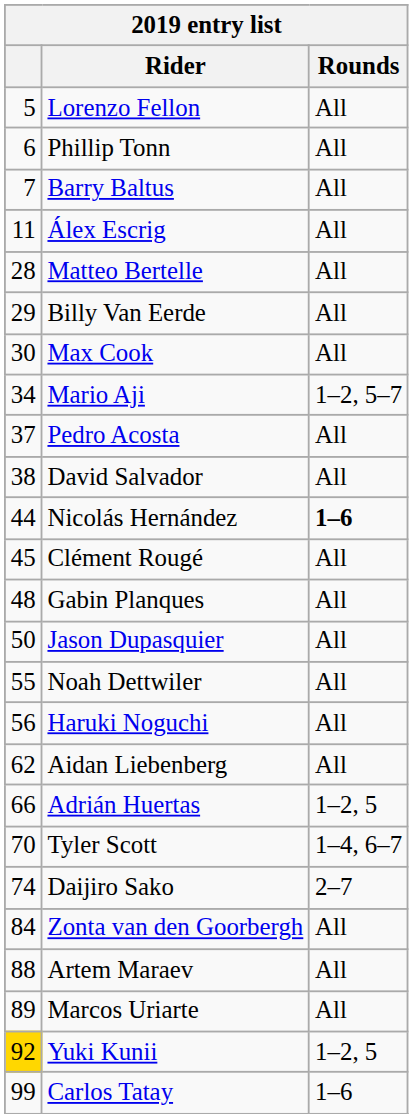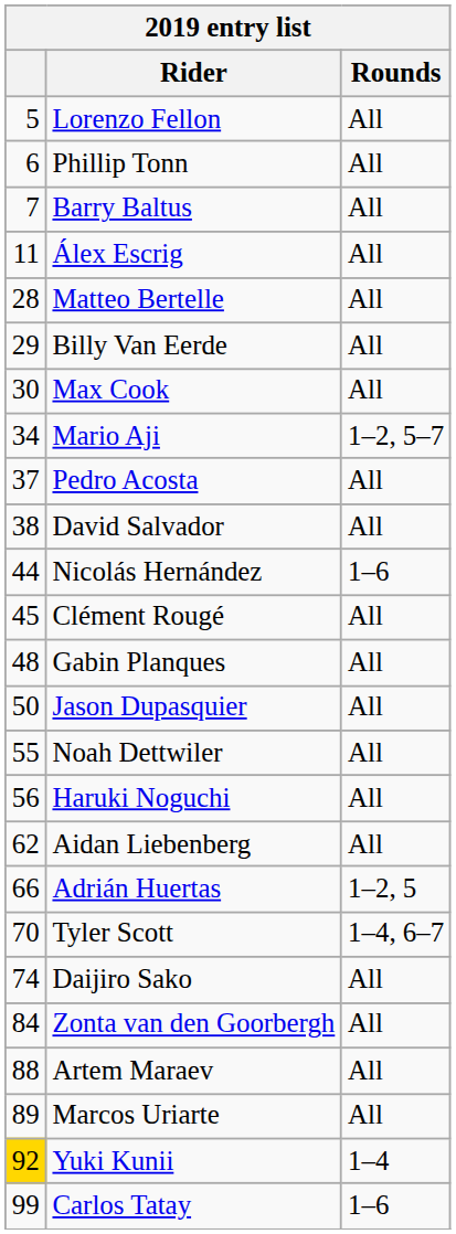 <table class="wikitable" style="font-size: 85%">
 <tr>
 <th colspan=3>2019 entry list</th>
 </tr>
 <tr>
 <th></th>
 <th>Rider</th>
 <th>Rounds</th>
 </tr>
 <tr>
 <td align=right>5</td>
 <td> <a href='#'>Lorenzo Fellon</a></td>
 <td>All</td>
 </tr>
 <tr>
 <td align=right>6</td>
 <td> Phillip Tonn</td>
 <td>All</td>
 </tr>
 <tr>
 <td align=right>7</td>
 <td> <a href='#'>Barry Baltus</a></td>
 <td>All</td>
 </tr>
 <tr>
 <td align=right>11</td>
 <td> <a href='#'>Álex Escrig</a></td>
 <td>All</td>
 </tr>
 <tr>
 <td align=right>28</td>
 <td> <a href='#'>Matteo Bertelle</a></td>
 <td>All</td>
 </tr>
 <tr>
 <td align=right>29</td>
 <td> Billy Van Eerde</td>
 <td>All</td>
 </tr>
 <tr>
 <td align=right>30</td>
 <td> <a href='#'>Max Cook</a></td>
 <td>All</td>
 </tr>
 <tr>
 <td align=right>34</td>
 <td> <a href='#'>Mario Aji</a></td>
 <td>1–2, 5–7</td>
 </tr>
 <tr>
 <td align=right>37</td>
 <td> <a href='#'>Pedro Acosta</a></td>
 <td>All</td>
 </tr>
 <tr>
 <td align=right>38</td>
 <td> David Salvador</td>
 <td>All</td>
 </tr>
 <tr>
 <td align=right>44</td>
 <td> Nicolás Hernández</td>
-<td><strong>1–6</strong></td>
+<td>1–6</td>
 </tr>
 <tr>
 <td align=right>45</td>
 <td> Clément Rougé</td>
 <td>All</td>
 </tr>
 <tr>
 <td align=right>48</td>
 <td> Gabin Planques</td>
 <td>All</td>
 </tr>
 <tr>
 <td align=right>50</td>
 <td> <a href='#'>Jason Dupasquier</a></td>
 <td>All</td>
 </tr>
 <tr>
 <td align=right>55</td>
 <td> Noah Dettwiler</td>
 <td>All</td>
 </tr>
 <tr>
 <td align=right>56</td>
 <td> <a href='#'>Haruki Noguchi</a></td>
 <td>All</td>
 </tr>
 <tr>
 <td align=right>62</td>
 <td> Aidan Liebenberg</td>
 <td>All</td>
 </tr>
 <tr>
 <td align=right>66</td>
 <td> <a href='#'>Adrián Huertas</a></td>
 <td>1–2, 5</td>
 </tr>
 <tr>
 <td align=right>70</td>
 <td> Tyler Scott</td>
 <td>1–4, 6–7</td>
 </tr>
 <tr>
 <td align=right>74</td>
 <td> Daijiro Sako</td>
-<td>2–7</td>
+<td>All</td>
 </tr>
 <tr>
 <td align=right>84</td>
 <td> <a href='#'>Zonta van den Goorbergh</a></td>
 <td>All</td>
 </tr>
 <tr>
 <td align=right>88</td>
 <td> Artem Maraev</td>
 <td>All</td>
 </tr>
 <tr>
 <td align=right>89</td>
 <td> Marcos Uriarte</td>
 <td>All</td>
 </tr>
 <tr>
 <td align=right style="background: gold;">92</td>
 <td> <a href='#'>Yuki Kunii</a></td>
-<td>1–2, 5</td>
+<td>1–4</td>
 </tr>
 <tr>
 <td align=right>99</td>
 <td> <a href='#'>Carlos Tatay</a></td>
 <td>1–6</td>
 </tr>
 <tr>
 </tr>
 </table>
